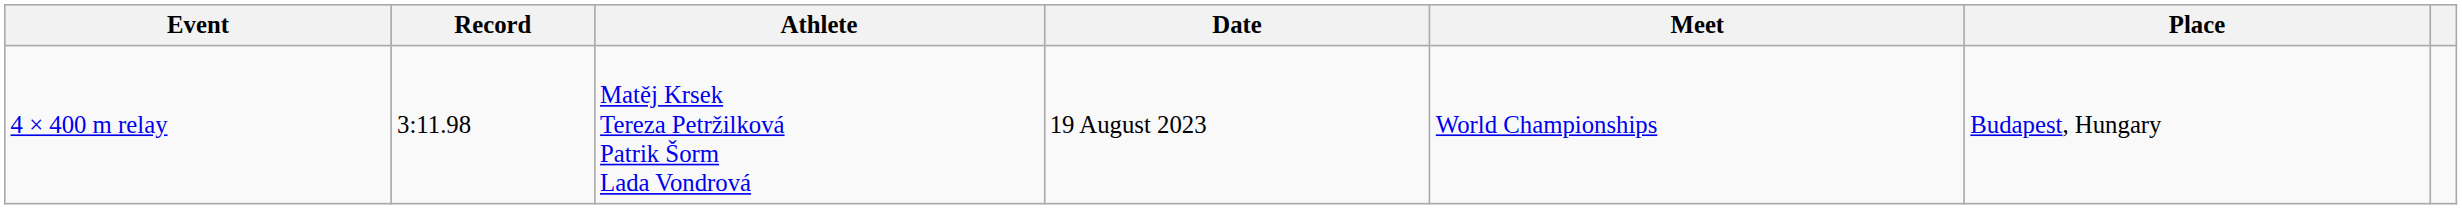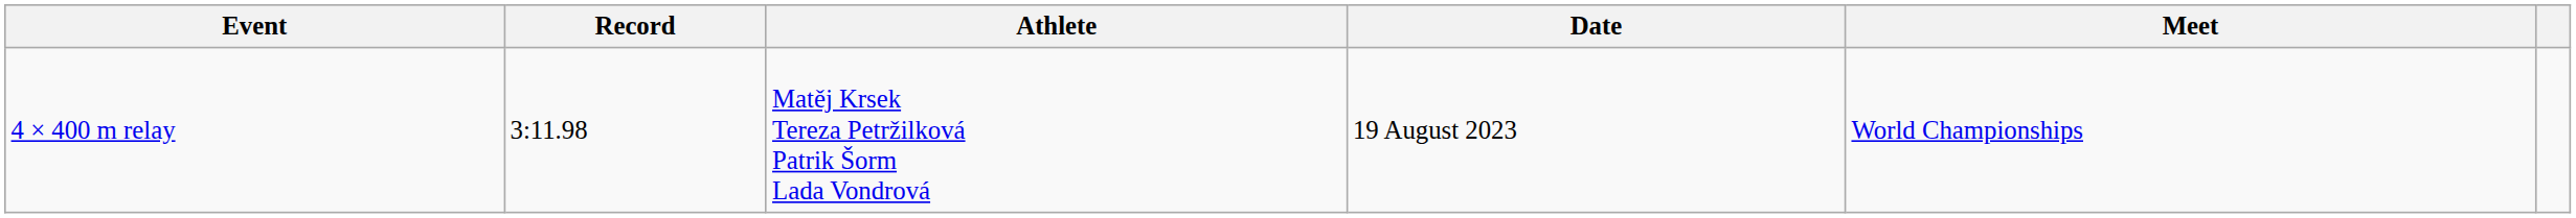 <table class="wikitable" style="font-size: 95%; width: 95%;">
 <tr>
 <th>Event</th>
 <th>Record</th>
 <th>Athlete</th>
 <th>Date</th>
 <th>Meet</th>
-<th>Place</th>
 <th></th>
 </tr>
 <tr>
 <td><a href='#'>4 × 400 m relay</a></td>
 <td>3:11.98</td>
 <td><br><a href='#'>Matěj Krsek</a><br><a href='#'>Tereza Petržilková</a><br><a href='#'>Patrik Šorm</a><br><a href='#'>Lada Vondrová</a></td>
 <td>19 August 2023</td>
 <td><a href='#'>World Championships</a></td>
-<td><a href='#'>Budapest</a>, Hungary</td>
 <td></td>
 </tr>
 </table>
